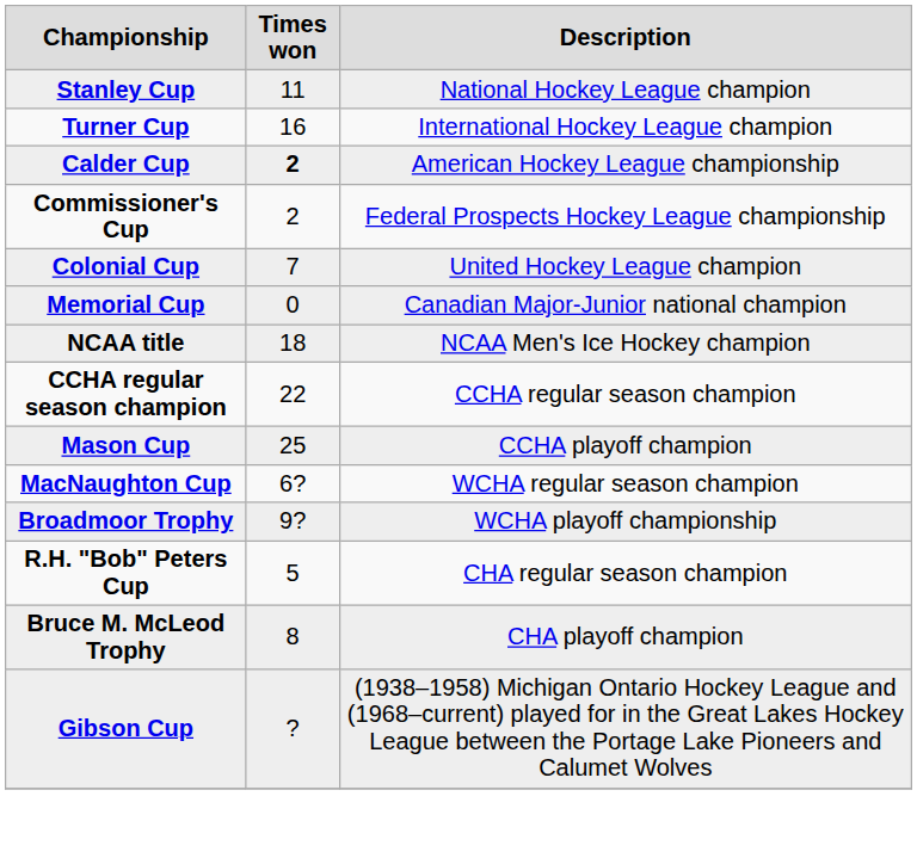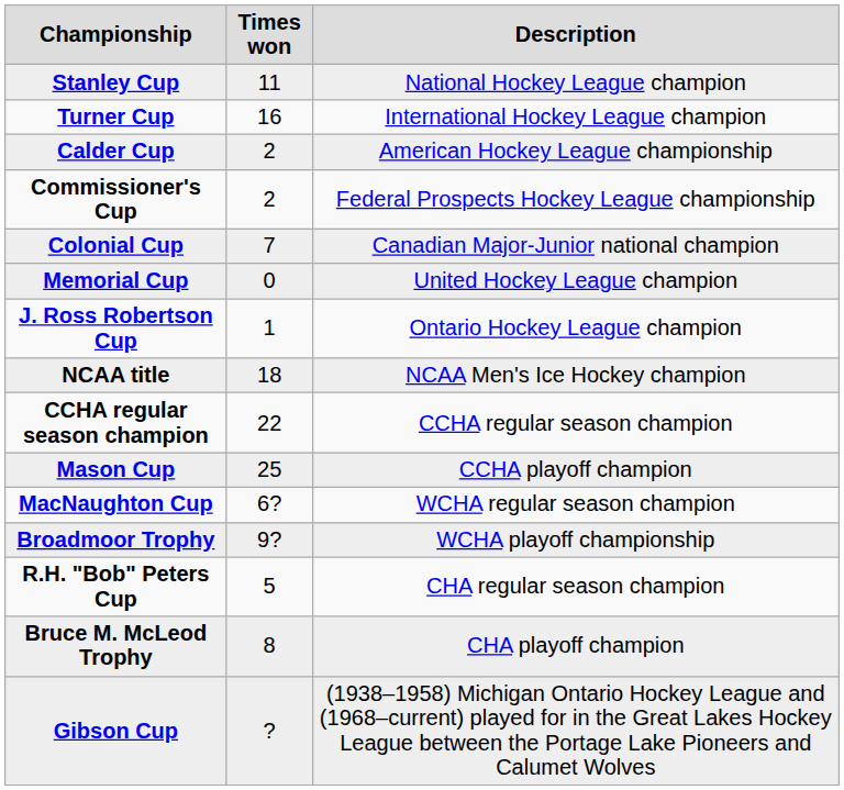 <table class="wikitable">
 <tr align="center"  bgcolor="#dddddd">
 <td><strong>Championship</strong></td>
 <td><strong>Times won</strong></td>
 <td><strong>Description</strong></td>
 </tr>
 <tr align="center" bgcolor="#eeeeee">
 <td><strong><a href='#'>Stanley Cup</a></strong></td>
 <td>11</td>
 <td><a href='#'>National Hockey League</a> champion</td>
 </tr>
 <tr align="center">
 <td><strong><a href='#'>Turner Cup</a></strong></td>
 <td>16</td>
 <td><a href='#'>International Hockey League</a> champion</td>
 </tr>
 <tr align="center" bgcolor="#eeeeee">
 <td><strong><a href='#'>Calder Cup</a></strong></td>
-<td><strong>2</strong></td>
+<td>2</td>
 <td><a href='#'>American Hockey League</a> championship</td>
 </tr>
 <tr align="center">
 <td><strong>Commissioner's Cup</strong></td>
 <td>2</td>
 <td><a href='#'>Federal Prospects Hockey League</a> championship</td>
 </tr>
 <tr align="center" bgcolor="#eeeeee">
 <td><strong><a href='#'>Colonial Cup</a></strong></td>
 <td>7</td>
-<td><a href='#'>United Hockey League</a> champion</td>
+<td><a href='#'>Canadian Major-Junior</a> national champion</td>
 </tr>
 <tr align="center" bgcolor="#eeeeee">
 <td><strong><a href='#'>Memorial Cup</a></strong></td>
 <td>0</td>
-<td><a href='#'>Canadian Major-Junior</a> national champion</td>
+<td><a href='#'>United Hockey League</a> champion</td>
+</tr>
+<tr align="center">
+<td><strong><a href='#'>J. Ross Robertson Cup</a></strong></td>
+<td>1</td>
+<td><a href='#'>Ontario Hockey League</a> champion</td>
 </tr>
 <tr align="center" bgcolor="#eeeeee">
 <td><strong>NCAA title</strong></td>
 <td>18</td>
 <td><a href='#'>NCAA</a> Men's Ice Hockey champion</td>
 </tr>
 <tr align="center">
 <td><strong>CCHA regular season champion</strong></td>
 <td>22</td>
 <td><a href='#'>CCHA</a> regular season champion</td>
 </tr>
 <tr align="center" bgcolor="#eeeeee">
 <td><strong><a href='#'>Mason Cup</a></strong></td>
 <td>25</td>
 <td><a href='#'>CCHA</a> playoff champion</td>
 </tr>
 <tr align="center">
 <td><strong><a href='#'>MacNaughton Cup</a></strong></td>
 <td>6?</td>
 <td><a href='#'>WCHA</a> regular season champion</td>
 </tr>
 <tr align="center" bgcolor="#eeeeee">
 <td><strong><a href='#'>Broadmoor Trophy</a></strong></td>
 <td>9?</td>
 <td><a href='#'>WCHA</a> playoff championship</td>
 </tr>
 <tr align="center">
 <td><strong>R.H. "Bob" Peters Cup</strong></td>
 <td>5</td>
 <td><a href='#'>CHA</a> regular season champion</td>
 </tr>
 <tr align="center" bgcolor="#eeeeee">
 <td><strong>Bruce M. McLeod Trophy</strong></td>
 <td>8</td>
 <td><a href='#'>CHA</a> playoff champion</td>
 </tr>
 <tr align="center" bgcolor="#eeeeee">
 <td><strong><a href='#'>Gibson Cup</a></strong></td>
 <td>?</td>
 <td>(1938–1958) Michigan Ontario Hockey League and (1968–current) played for in the Great Lakes Hockey League between the Portage Lake Pioneers and Calumet Wolves</td>
 </tr>
 <tr align="center" bgcolor="#eeeeee">
 </tr>
 </table>
